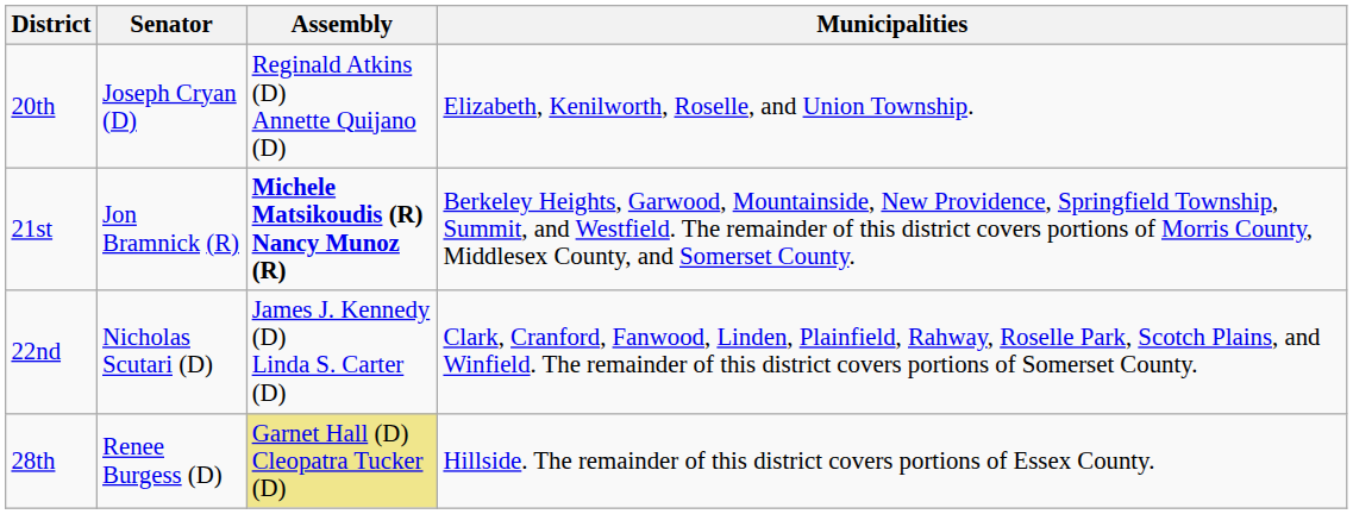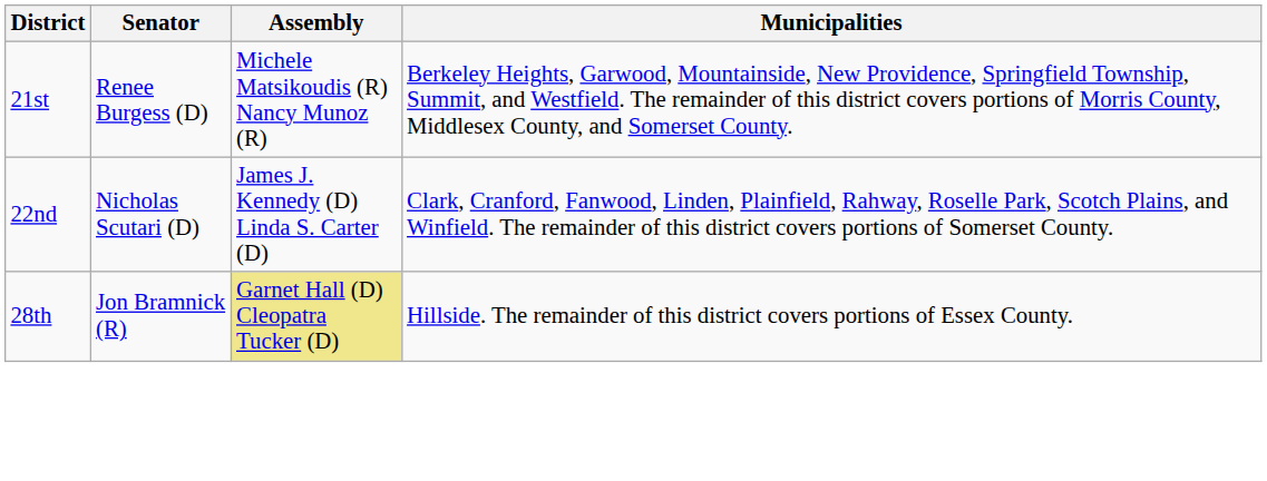 <table class="wikitable">
 <tr>
 <th>District</th>
 <th>Senator</th>
 <th>Assembly</th>
 <th>Municipalities</th>
 </tr>
 <tr>
-<td><a href='#'>20th</a></td>
-<td><a href='#'>Joseph Cryan</a> <a href='#'>(D)</a></td>
-<td><a href='#'>Reginald Atkins</a> (D)<br><a href='#'>Annette Quijano</a> (D)</td>
-<td><a href='#'>Elizabeth</a>, <a href='#'>Kenilworth</a>, <a href='#'>Roselle</a>, and <a href='#'>Union Township</a>.</td>
-</tr>
-<tr>
 <td><a href='#'>21st</a></td>
-<td><a href='#'>Jon Bramnick</a> <a href='#'>(R)</a></td>
-<td><strong><a href='#'>Michele Matsikoudis</a> (R)<br><a href='#'>Nancy Munoz</a> (R)</strong></td>
+<td><a href='#'>Renee Burgess</a> (D)</td>
+<td><a href='#'>Michele Matsikoudis</a> (R)<br><a href='#'>Nancy Munoz</a> (R)</td>
 <td><a href='#'>Berkeley Heights</a>, <a href='#'>Garwood</a>, <a href='#'>Mountainside</a>, <a href='#'>New Providence</a>, <a href='#'>Springfield Township</a>, <a href='#'>Summit</a>, and <a href='#'>Westfield</a>. The remainder of this district covers portions of <a href='#'>Morris County</a>, Middlesex County, and <a href='#'>Somerset County</a>.</td>
 </tr>
 <tr>
 <td><a href='#'>22nd</a></td>
 <td><a href='#'>Nicholas Scutari</a> (D)</td>
 <td><a href='#'>James J. Kennedy</a> (D)<br><a href='#'>Linda S. Carter</a> (D)</td>
 <td><a href='#'>Clark</a>, <a href='#'>Cranford</a>, <a href='#'>Fanwood</a>, <a href='#'>Linden</a>, <a href='#'>Plainfield</a>, <a href='#'>Rahway</a>, <a href='#'>Roselle Park</a>, <a href='#'>Scotch Plains</a>, and <a href='#'>Winfield</a>. The remainder of this district covers portions of Somerset County.</td>
 </tr>
 <tr>
 <td><a href='#'>28th</a></td>
-<td><a href='#'>Renee Burgess</a> (D)</td>
+<td><a href='#'>Jon Bramnick</a> <a href='#'>(R)</a></td>
 <td style="background: khaki;"><a href='#'>Garnet Hall</a> (D)<br><a href='#'>Cleopatra Tucker</a> (D)</td>
 <td><a href='#'>Hillside</a>. The remainder of this district covers portions of Essex County.</td>
 </tr>
 </table>
